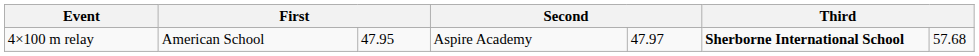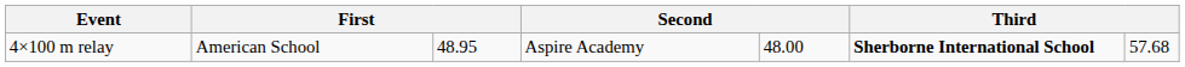 <table class=wikitable>
 <tr>
 <th style="width:10em">Event</th>
 <th colspan=2 style="width:18em">First</th>
 <th colspan=2 style="width:18em">Second</th>
 <th colspan=2 style="width:18em">Third</th>
 </tr>
 <tr>
 <td>4×100 m relay</td>
 <td>American School</td>
-<td>47.95</td>
+<td>48.95</td>
 <td>Aspire Academy</td>
-<td>47.97</td>
+<td>48.00</td>
 <td><strong>Sherborne International School</strong></td>
 <td>57.68</td>
 </tr>
 </table>
